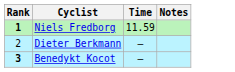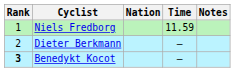 <table class="wikitable sortable" style="text-align:center">
 <tr>
 <th>Rank</th>
 <th>Cyclist</th>
+<th>Nation</th>
 <th>Time</th>
 <th>Notes</th>
 </tr>
 <tr bgcolor=bbf3bb>
-<td><strong>1</strong></td>
+<td>1</td>
 <td align=left data-sort-value="Fredborg, Niels"><a href='#'>Niels Fredborg</a></td>
+<td align=left></td>
 <td>11.59</td>
 <td></td>
 </tr>
 <tr bgcolor=bbf3ff>
 <td>2</td>
 <td align=left data-sort-value="Berkmann, Dieter"><a href='#'>Dieter Berkmann</a></td>
+<td align=left></td>
 <td>–</td>
 <td></td>
 </tr>
 <tr bgcolor=bbf3ff>
 <td><strong>3</strong></td>
 <td align=left data-sort-value="Kocot, Benedykt"><a href='#'>Benedykt Kocot</a></td>
+<td align=left></td>
 <td>–</td>
 <td></td>
 </tr>
 </table>
